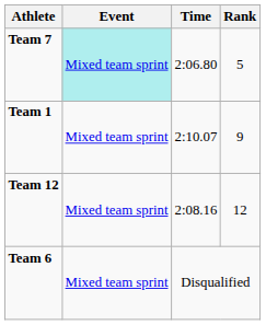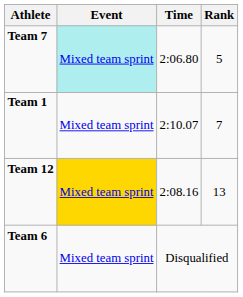 <table class="wikitable" style="font-size:90%">
 <tr>
 <th>Athlete</th>
 <th>Event</th>
 <th>Time</th>
 <th>Rank</th>
 </tr>
 <tr align=center>
 <td align=left><strong>Team 7</strong><br><small><br><br><br></small></td>
 <td align=left style="background: paleturquoise;"><a href='#'>Mixed team sprint</a></td>
 <td>2:06.80</td>
 <td>5</td>
 </tr>
 <tr align=center>
 <td align=left><strong>Team 1</strong><br><small><br><br><br></small></td>
 <td align=left><a href='#'>Mixed team sprint</a></td>
 <td>2:10.07</td>
-<td>9</td>
+<td>7</td>
 </tr>
 <tr align=center>
 <td align=left><strong>Team 12</strong><br><small><br><br><br></small></td>
-<td align=left><a href='#'>Mixed team sprint</a></td>
+<td align=left style="background: gold;"><a href='#'>Mixed team sprint</a></td>
 <td>2:08.16</td>
-<td>12</td>
+<td>13</td>
 </tr>
 <tr align=center>
 <td align=left><strong>Team 6</strong><br><small><br><br><br></small></td>
 <td align=left><a href='#'>Mixed team sprint</a></td>
 <td colspan=2>Disqualified</td>
 </tr>
 </table>
